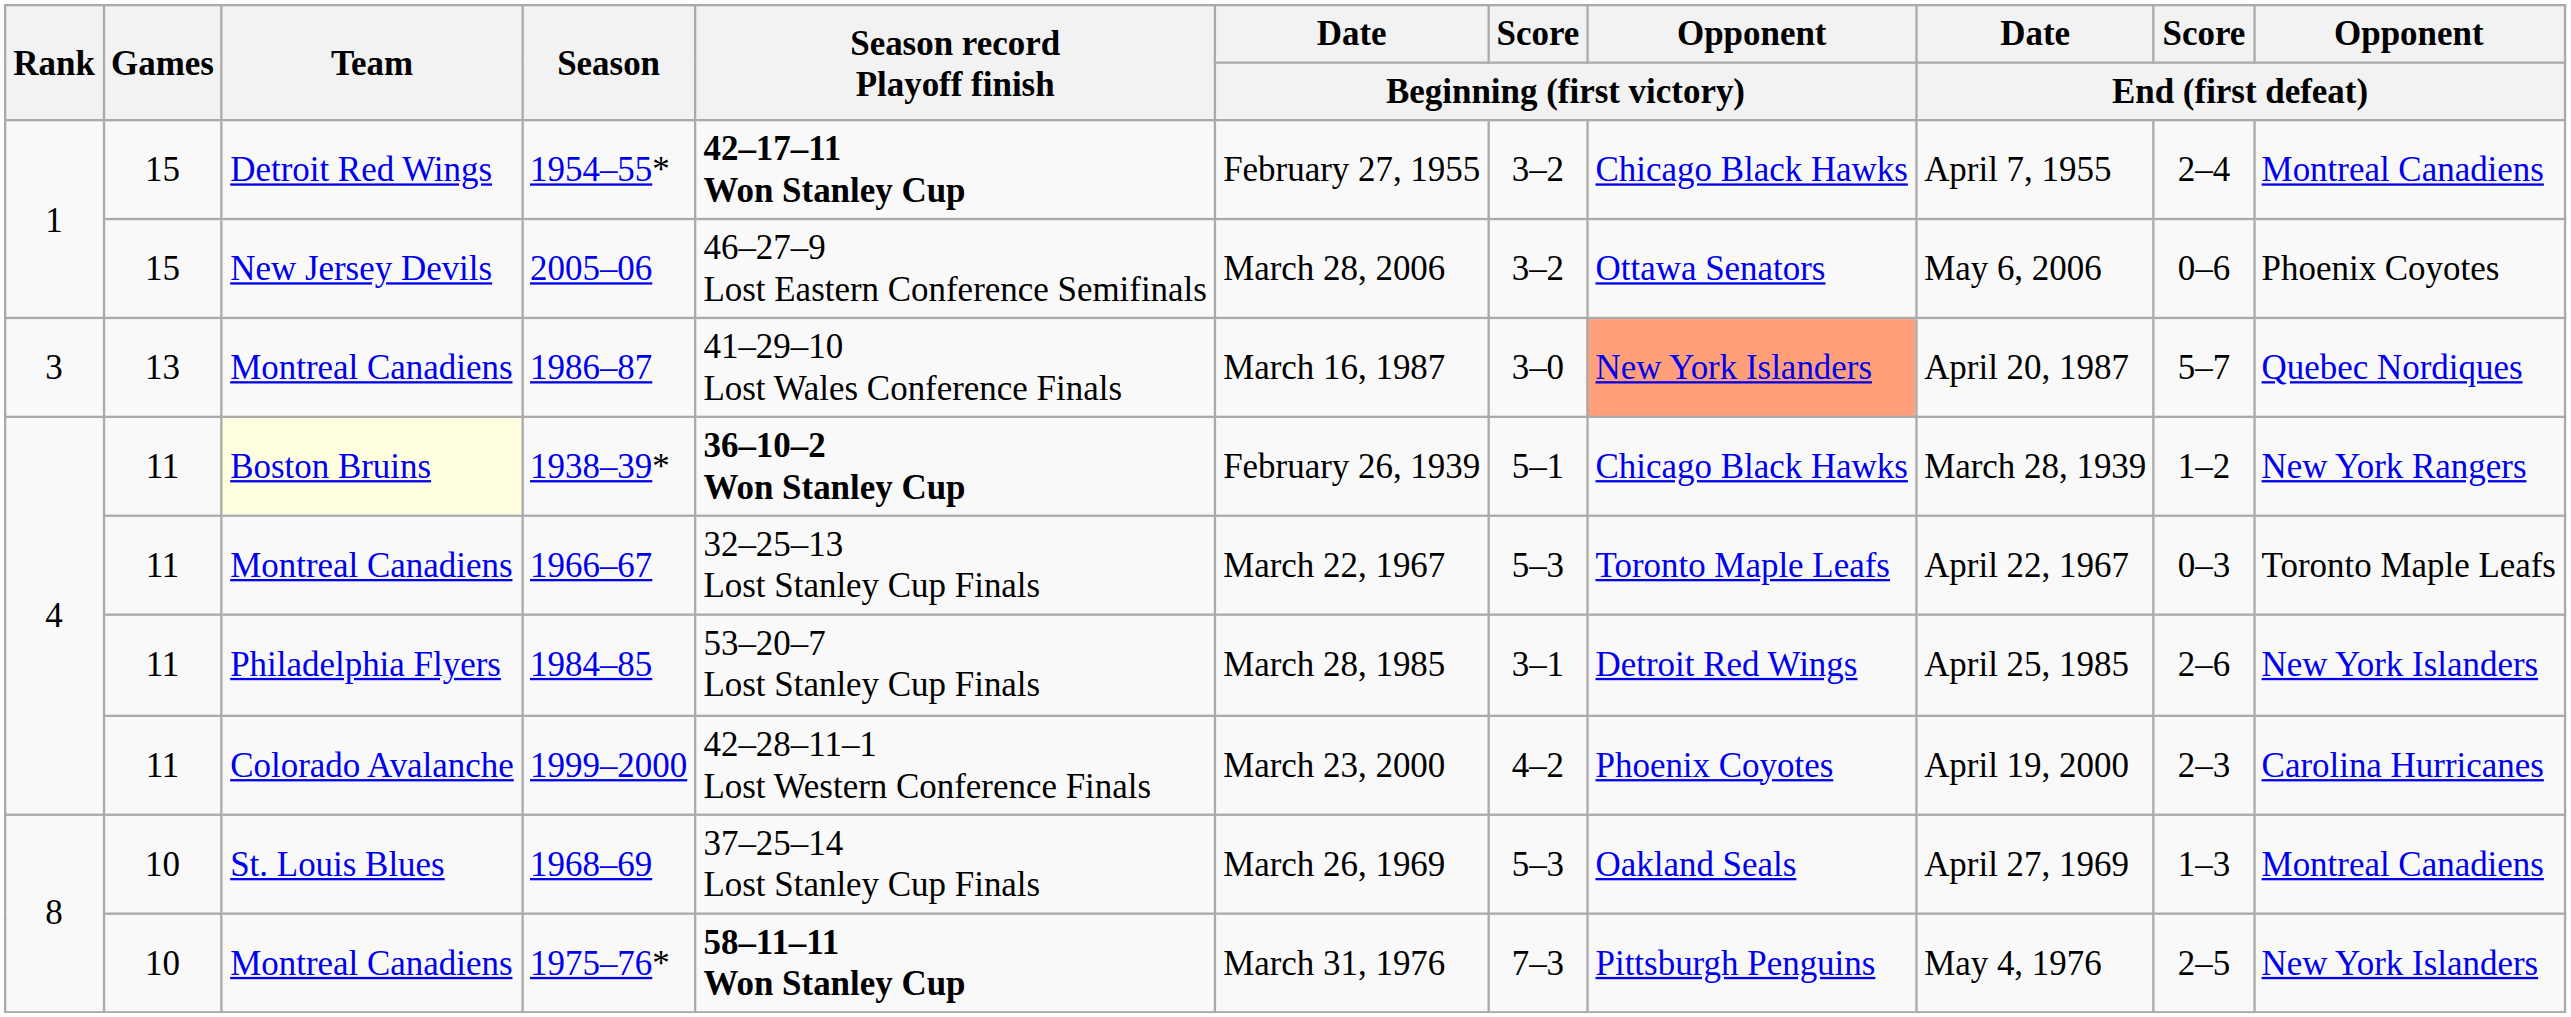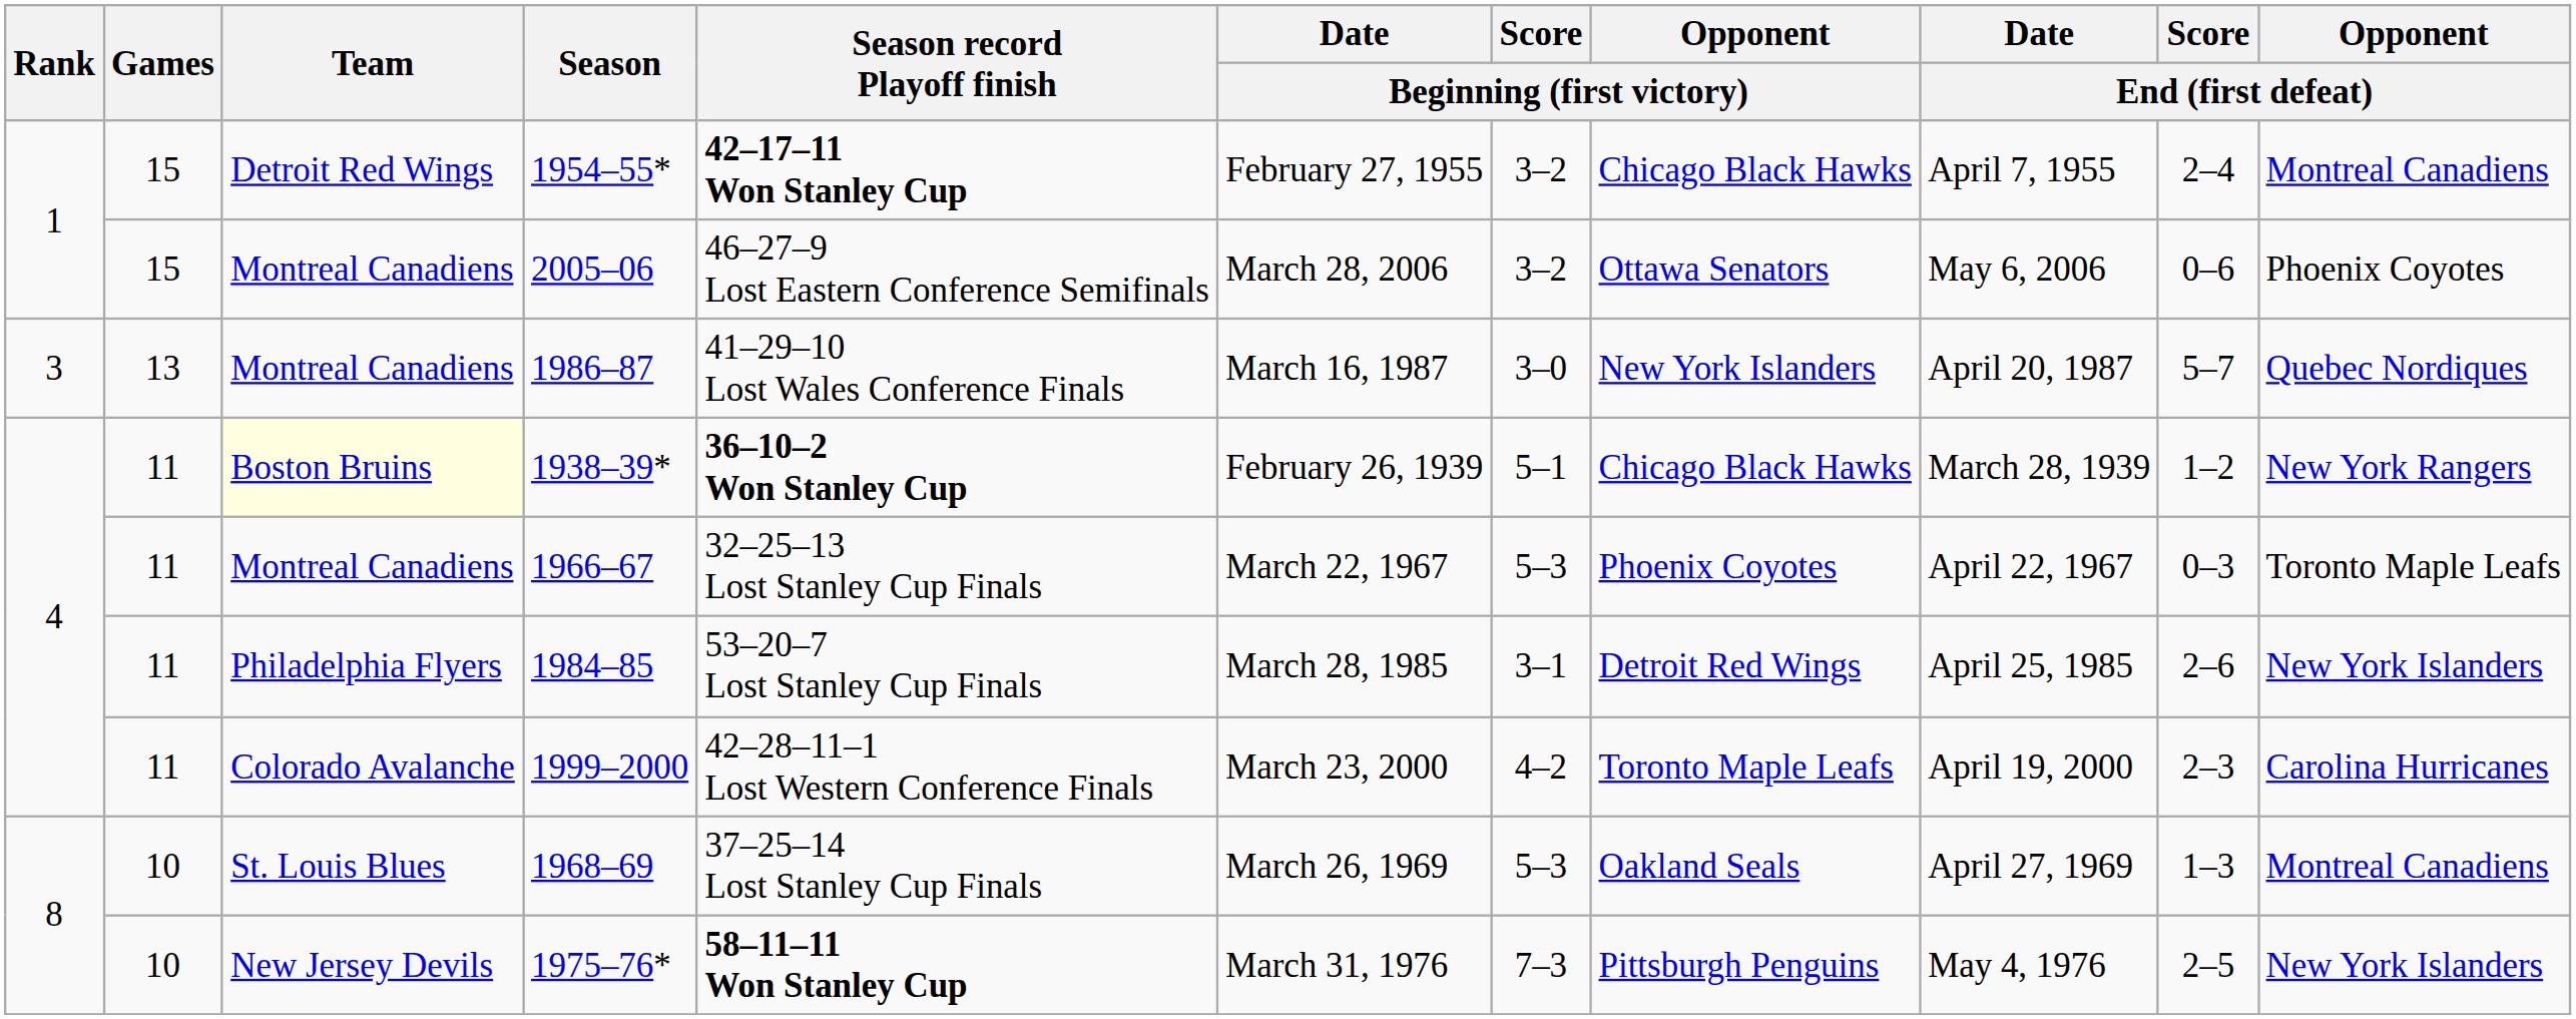 <table class="wikitable sortable" style="font-size:95%">
 <tr>
 <th rowspan="2">Rank</th>
 <th rowspan="2">Games</th>
 <th rowspan="2">Team</th>
 <th rowspan="2">Season</th>
 <th rowspan="2">Season record<br>Playoff finish</th>
 <th>Date</th>
 <th class="unsortable">Score</th>
 <th>Opponent</th>
 <th>Date</th>
 <th class="unsortable">Score</th>
 <th>Opponent</th>
 </tr>
 <tr class="unsortable">
 <th colspan="3">Beginning (first victory)</th>
 <th colspan="3">End (first defeat)</th>
 </tr>
 <tr>
 <td rowspan="2" align="center">1 </td>
 <td align="center">15</td>
 <td><a href='#'>Detroit Red Wings</a></td>
 <td><a href='#'>1954–55</a>*</td>
 <td><strong>42–17–11</strong><br><strong>Won Stanley Cup</strong></td>
 <td>February 27, 1955</td>
 <td align="center">3–2</td>
 <td><a href='#'>Chicago Black Hawks</a></td>
 <td>April 7, 1955</td>
 <td align="center">2–4</td>
 <td><a href='#'>Montreal Canadiens</a></td>
 </tr>
 <tr>
 <td align="center">15</td>
-<td><a href='#'>New Jersey Devils</a></td>
+<td><a href='#'>Montreal Canadiens</a></td>
 <td><a href='#'>2005–06</a></td>
 <td>46–27–9<br>Lost Eastern Conference Semifinals</td>
 <td>March 28, 2006</td>
 <td align="center">3–2 </td>
 <td><a href='#'>Ottawa Senators</a></td>
 <td>May 6, 2006</td>
 <td align="center">0–6</td>
 <td>Phoenix Coyotes</td>
 </tr>
 <tr>
 <td align="center">3</td>
 <td align="center">13</td>
 <td><a href='#'>Montreal Canadiens</a></td>
 <td><a href='#'>1986–87</a></td>
 <td>41–29–10<br>Lost Wales Conference Finals</td>
 <td>March 16, 1987</td>
 <td align="center">3–0</td>
-<td style="background: lightsalmon;"><a href='#'>New York Islanders</a></td>
+<td><a href='#'>New York Islanders</a></td>
 <td>April 20, 1987</td>
 <td align="center">5–7</td>
 <td><a href='#'>Quebec Nordiques</a></td>
 </tr>
 <tr>
 <td rowspan="4" align="center">4 </td>
 <td align="center">11</td>
 <td style="background: lightyellow;"><a href='#'>Boston Bruins</a></td>
 <td><a href='#'>1938–39</a>*</td>
 <td><strong>36–10–2</strong><br><strong>Won Stanley Cup</strong></td>
 <td>February 26, 1939</td>
 <td align="center">5–1</td>
 <td><a href='#'>Chicago Black Hawks</a></td>
 <td>March 28, 1939</td>
 <td align="center">1–2</td>
 <td><a href='#'>New York Rangers</a></td>
 </tr>
 <tr>
 <td align="center">11</td>
 <td><a href='#'>Montreal Canadiens</a></td>
 <td><a href='#'>1966–67</a></td>
 <td>32–25–13<br>Lost Stanley Cup Finals</td>
 <td>March 22, 1967</td>
 <td align="center">5–3</td>
-<td><a href='#'>Toronto Maple Leafs</a></td>
+<td><a href='#'>Phoenix Coyotes</a></td>
 <td>April 22, 1967</td>
 <td align="center">0–3</td>
 <td>Toronto Maple Leafs</td>
 </tr>
 <tr>
 <td align="center">11</td>
 <td><a href='#'>Philadelphia Flyers</a></td>
 <td><a href='#'>1984–85</a></td>
 <td>53–20–7<br>Lost Stanley Cup Finals</td>
 <td>March 28, 1985</td>
 <td align="center">3–1</td>
 <td><a href='#'>Detroit Red Wings</a></td>
 <td>April 25, 1985</td>
 <td align="center">2–6</td>
 <td><a href='#'>New York Islanders</a></td>
 </tr>
 <tr>
 <td align="center">11</td>
 <td><a href='#'>Colorado Avalanche</a></td>
 <td><a href='#'>1999–2000</a></td>
 <td>42–28–11–1<br>Lost Western Conference Finals</td>
 <td>March 23, 2000</td>
 <td align="center">4–2</td>
-<td><a href='#'>Phoenix Coyotes</a></td>
+<td><a href='#'>Toronto Maple Leafs</a></td>
 <td>April 19, 2000</td>
 <td align="center">2–3</td>
 <td><a href='#'>Carolina Hurricanes</a></td>
 </tr>
 <tr>
 <td rowspan="2" align="center">8 </td>
 <td align="center">10</td>
 <td><a href='#'>St. Louis Blues</a></td>
 <td><a href='#'>1968–69</a></td>
 <td>37–25–14<br>Lost Stanley Cup Finals</td>
 <td>March 26, 1969</td>
 <td align="center">5–3</td>
 <td><a href='#'>Oakland Seals</a></td>
 <td>April 27, 1969</td>
 <td align="center">1–3</td>
 <td><a href='#'>Montreal Canadiens</a></td>
 </tr>
 <tr>
 <td align="center">10</td>
-<td><a href='#'>Montreal Canadiens</a></td>
+<td><a href='#'>New Jersey Devils</a></td>
 <td><a href='#'>1975–76</a>*</td>
 <td><strong>58–11–11</strong><br><strong>Won Stanley Cup</strong></td>
 <td>March 31, 1976</td>
 <td align="center">7–3</td>
 <td><a href='#'>Pittsburgh Penguins</a></td>
 <td>May 4, 1976</td>
 <td align="center">2–5</td>
 <td><a href='#'>New York Islanders</a></td>
 </tr>
 <tr>
 </tr>
 </table>
